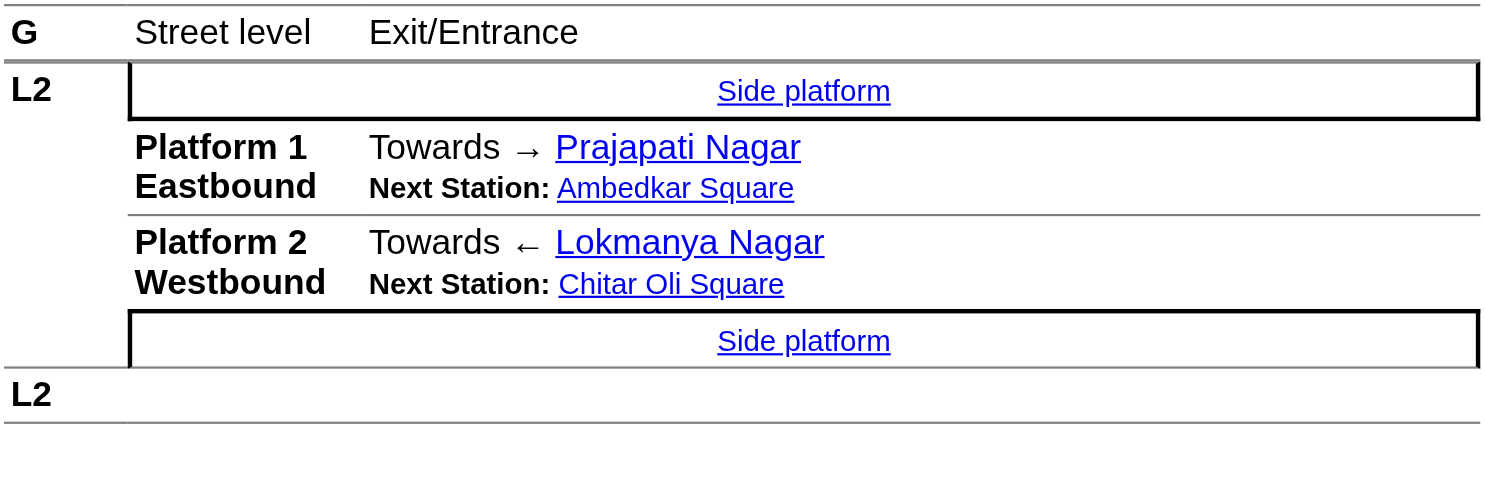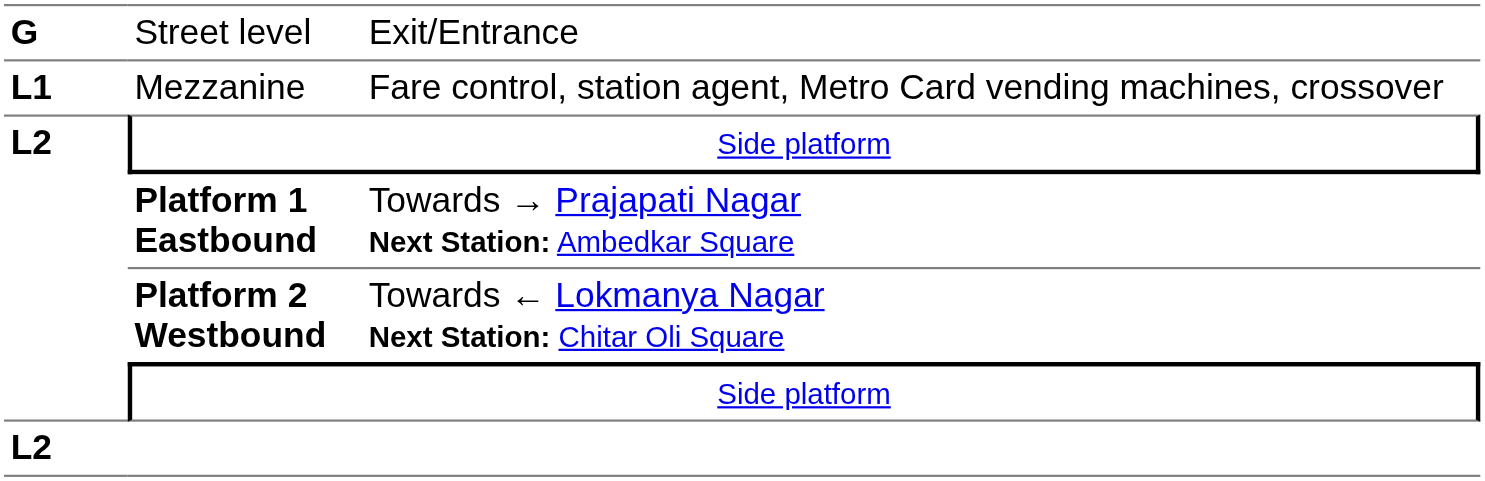 <table table border=0 cellspacing=0 cellpadding=3>
 <tr>
 <td style="border-bottom:solid 1px gray;border-top:solid 1px gray;" width=50 valign=top><strong>G</strong></td>
 <td style="border-top:solid 1px gray;border-bottom:solid 1px gray;" width=100 valign=top>Street level</td>
 <td style="border-top:solid 1px gray;border-bottom:solid 1px gray;" width=500 valign=top>Exit/Entrance</td>
+</tr>
+<tr>
+<td valign=top><strong>L1</strong></td>
+<td valign=top>Mezzanine</td>
+<td valign=top>Fare control, station agent, Metro Card vending machines, crossover<br></td>
 </tr>
 <tr>
 <td style="border-top:solid 1px gray;border-bottom:solid 1px gray;" width=50 rowspan=4 valign=top><strong>L2</strong></td>
 <td style="border-top:solid 1px gray;border-right:solid 2px black;border-left:solid 2px black;border-bottom:solid 2px black;text-align:center;" colspan=2><small><a href='#'>Side platform</a></small></td>
 </tr>
 <tr>
 <td style="border-bottom:solid 1px gray;" width=100><span><strong>Platform 1</strong><br><strong>Eastbound</strong></span></td>
 <td style="border-bottom:solid 1px gray;" width=500>Towards → <a href='#'>Prajapati Nagar</a><br><small><strong>Next Station:</strong> <a href='#'>Ambedkar Square</a></small></td>
 </tr>
 <tr>
 <td><span><strong>Platform 2</strong><br><strong>Westbound</strong></span></td>
 <td>Towards ← <a href='#'>Lokmanya Nagar</a><br><small><strong>Next Station:</strong> <a href='#'>Chitar Oli Square</a></small></td>
 </tr>
 <tr>
 <td style="border-top:solid 2px black;border-right:solid 2px black;border-left:solid 2px black;border-bottom:solid 1px gray;" colspan=2  align=center><small><a href='#'>Side platform</a></small></td>
 </tr>
 <tr>
 <td style="border-bottom:solid 1px gray;" width=50 rowspan=2 valign=top><strong>L2</strong></td>
 <td style="border-bottom:solid 1px gray;" width=100></td>
 <td style="border-bottom:solid 1px gray;" width=500></td>
 </tr>
 <tr>
 </tr>
 </table>
